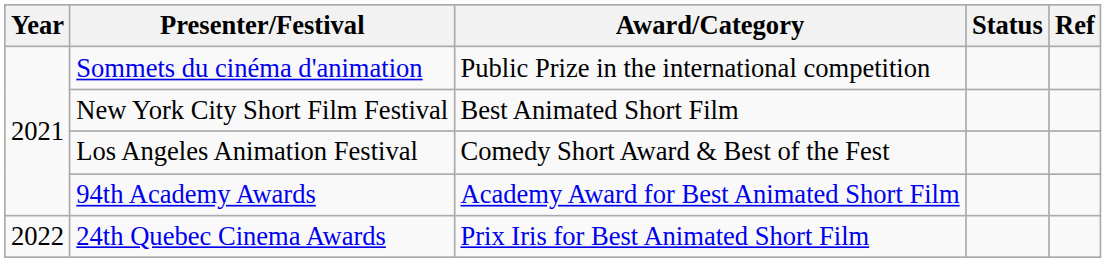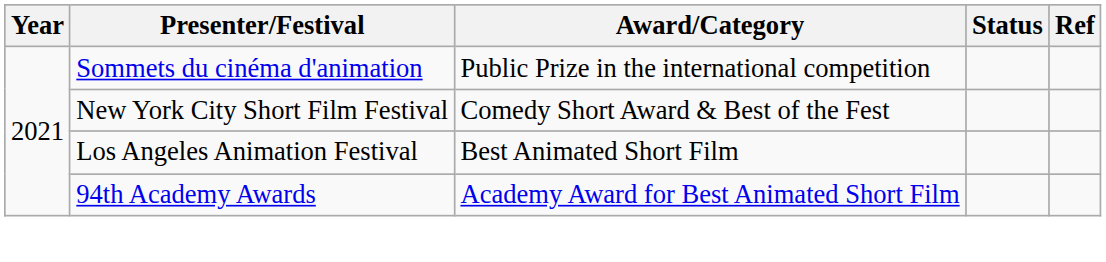 <table class="wikitable">
 <tr>
 <th>Year</th>
 <th>Presenter/Festival</th>
 <th>Award/Category</th>
 <th>Status</th>
 <th>Ref</th>
 </tr>
 <tr>
 <td rowspan="4">2021</td>
 <td><a href='#'>Sommets du cinéma d'animation</a></td>
 <td>Public Prize in the international competition</td>
 <td></td>
 <td></td>
 </tr>
 <tr>
 <td>New York City Short Film Festival</td>
-<td>Best Animated Short Film</td>
+<td>Comedy Short Award & Best of the Fest</td>
 <td></td>
 <td></td>
 </tr>
 <tr>
 <td>Los Angeles Animation Festival</td>
-<td>Comedy Short Award & Best of the Fest</td>
+<td>Best Animated Short Film</td>
 <td></td>
 <td></td>
 </tr>
 <tr>
 <td><a href='#'>94th Academy Awards</a></td>
 <td><a href='#'>Academy Award for Best Animated Short Film</a></td>
 <td></td>
 <td></td>
 </tr>
-<tr>
-<td>2022</td>
-<td><a href='#'>24th Quebec Cinema Awards</a></td>
-<td><a href='#'>Prix Iris for Best Animated Short Film</a></td>
-<td></td>
-<td></td>
-</tr>
 </table>
